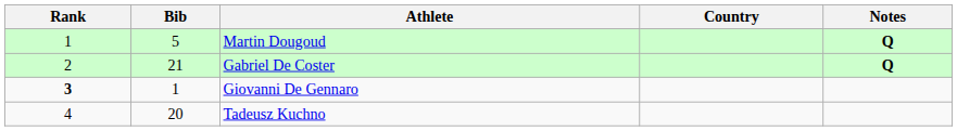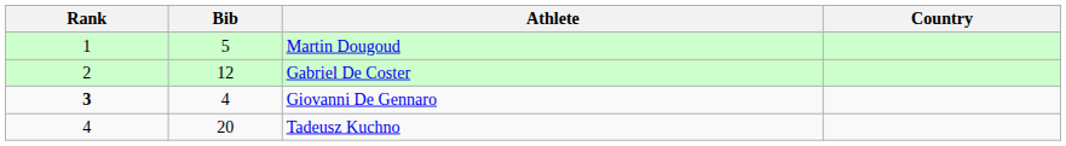 <table class="wikitable" style="text-align:center;width: 50%;">
 <tr>
 <th>Rank</th>
 <th>Bib</th>
 <th>Athlete</th>
 <th>Country</th>
-<th>Notes</th>
 </tr>
 <tr bgcolor=ccffcc>
 <td>1</td>
 <td>5</td>
 <td align=left><a href='#'>Martin Dougoud</a></td>
 <td align=left></td>
-<td><strong>Q</strong></td>
 </tr>
 <tr bgcolor=ccffcc>
 <td>2</td>
-<td>21</td>
+<td>12</td>
 <td align=left><a href='#'>Gabriel De Coster</a></td>
 <td align=left></td>
-<td><strong>Q</strong></td>
 </tr>
 <tr>
 <td><strong>3</strong></td>
-<td>1</td>
+<td>4</td>
 <td align=left><a href='#'>Giovanni De Gennaro</a></td>
 <td align=left></td>
-<td></td>
 </tr>
 <tr>
 <td>4</td>
 <td>20</td>
 <td align=left><a href='#'>Tadeusz Kuchno</a></td>
 <td align=left></td>
-<td></td>
 </tr>
 </table>
